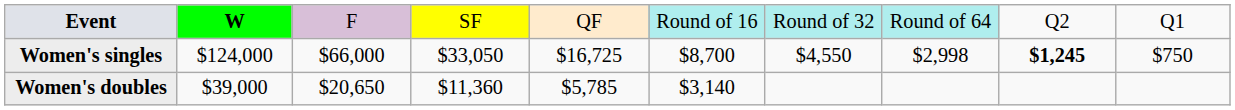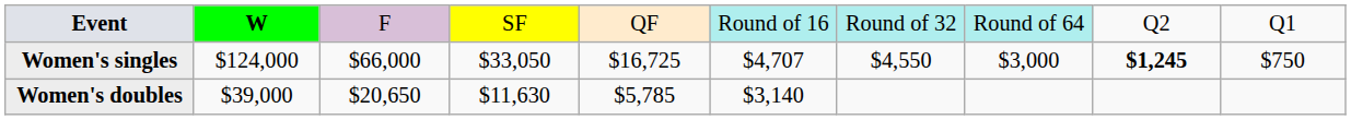 <table class=wikitable style=font-size:90%;text-align:center>
 <tr>
 <td width=130 bgcolor=dfe2e9><strong>Event</strong></td>
 <td width=80 bgcolor=lime><strong>W</strong></td>
 <td width=85 bgcolor=thistle>F</td>
 <td width=85 bgcolor=ffff00>SF</td>
 <td width=85 bgcolor=ffebcd>QF</td>
 <td width=85 bgcolor=afeeee>Round of 16</td>
 <td width=85 bgcolor=afeeee>Round of 32</td>
 <td width=85 bgcolor=afeeee>Round of 64</td>
 <td width=85>Q2</td>
 <td width=85>Q1</td>
 </tr>
 <tr>
 <th style=background:#ededed>Women's singles</th>
 <td>$124,000</td>
 <td>$66,000</td>
 <td>$33,050</td>
 <td>$16,725</td>
-<td>$8,700</td>
+<td>$4,707</td>
 <td>$4,550</td>
-<td>$2,998</td>
+<td>$3,000</td>
 <td><strong>$1,245</strong></td>
 <td>$750</td>
 </tr>
 <tr>
 <th style=background:#ededed>Women's doubles</th>
 <td>$39,000</td>
 <td>$20,650</td>
-<td>$11,360</td>
+<td>$11,630</td>
 <td>$5,785</td>
 <td>$3,140</td>
 <td></td>
 <td></td>
 <td></td>
 <td></td>
 </tr>
 </table>
